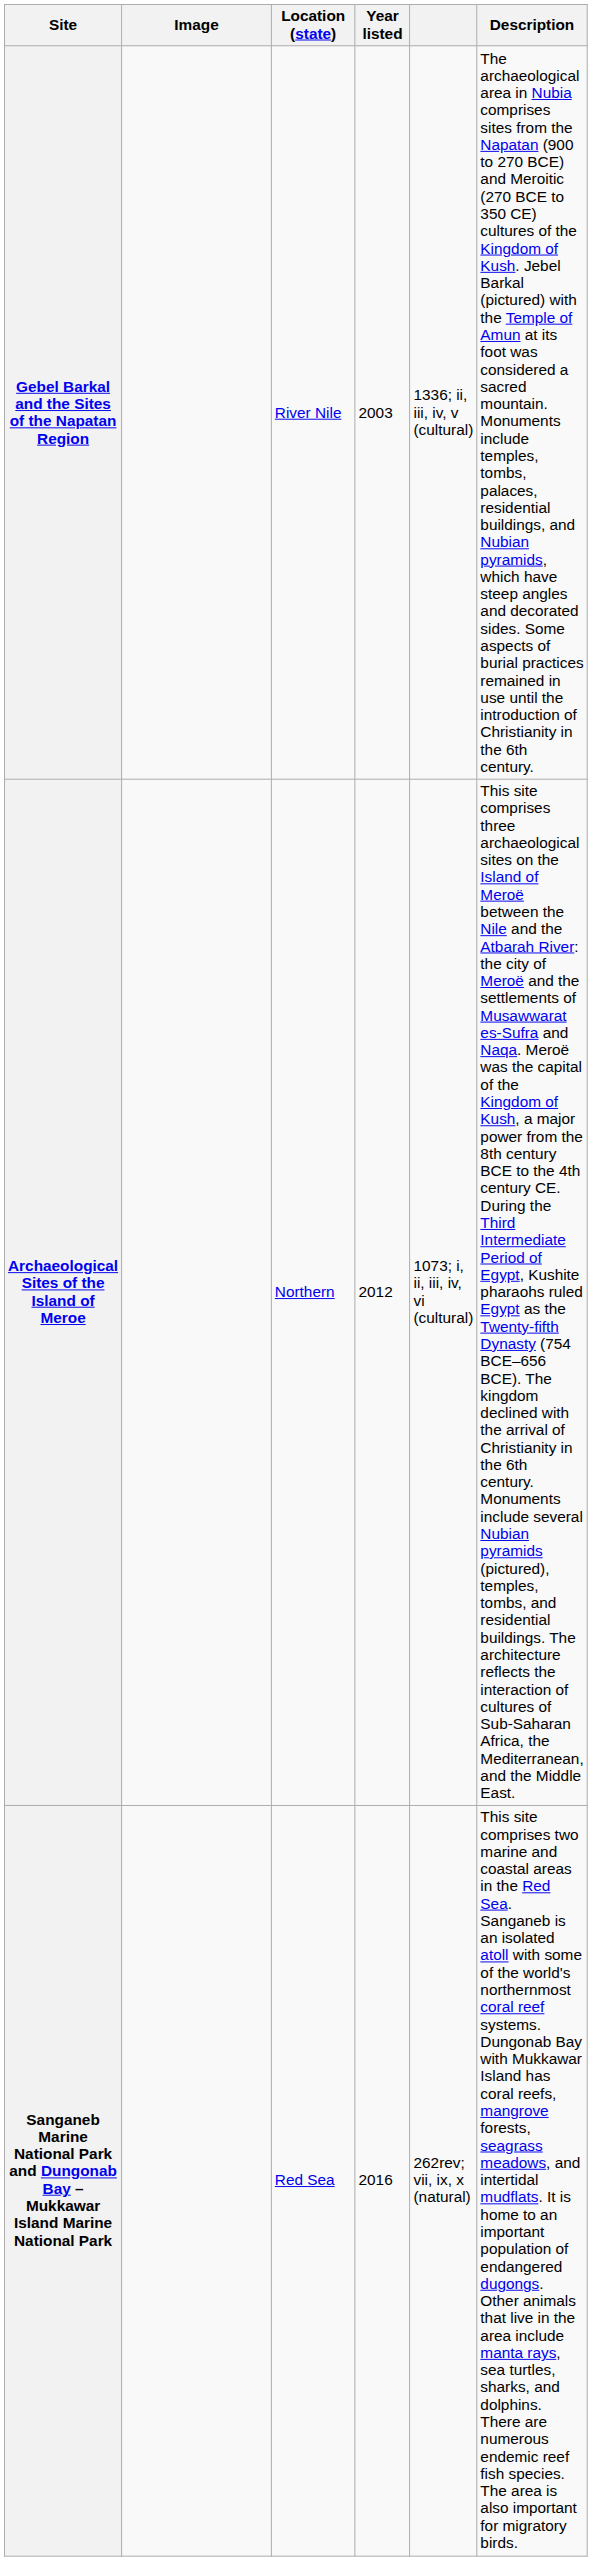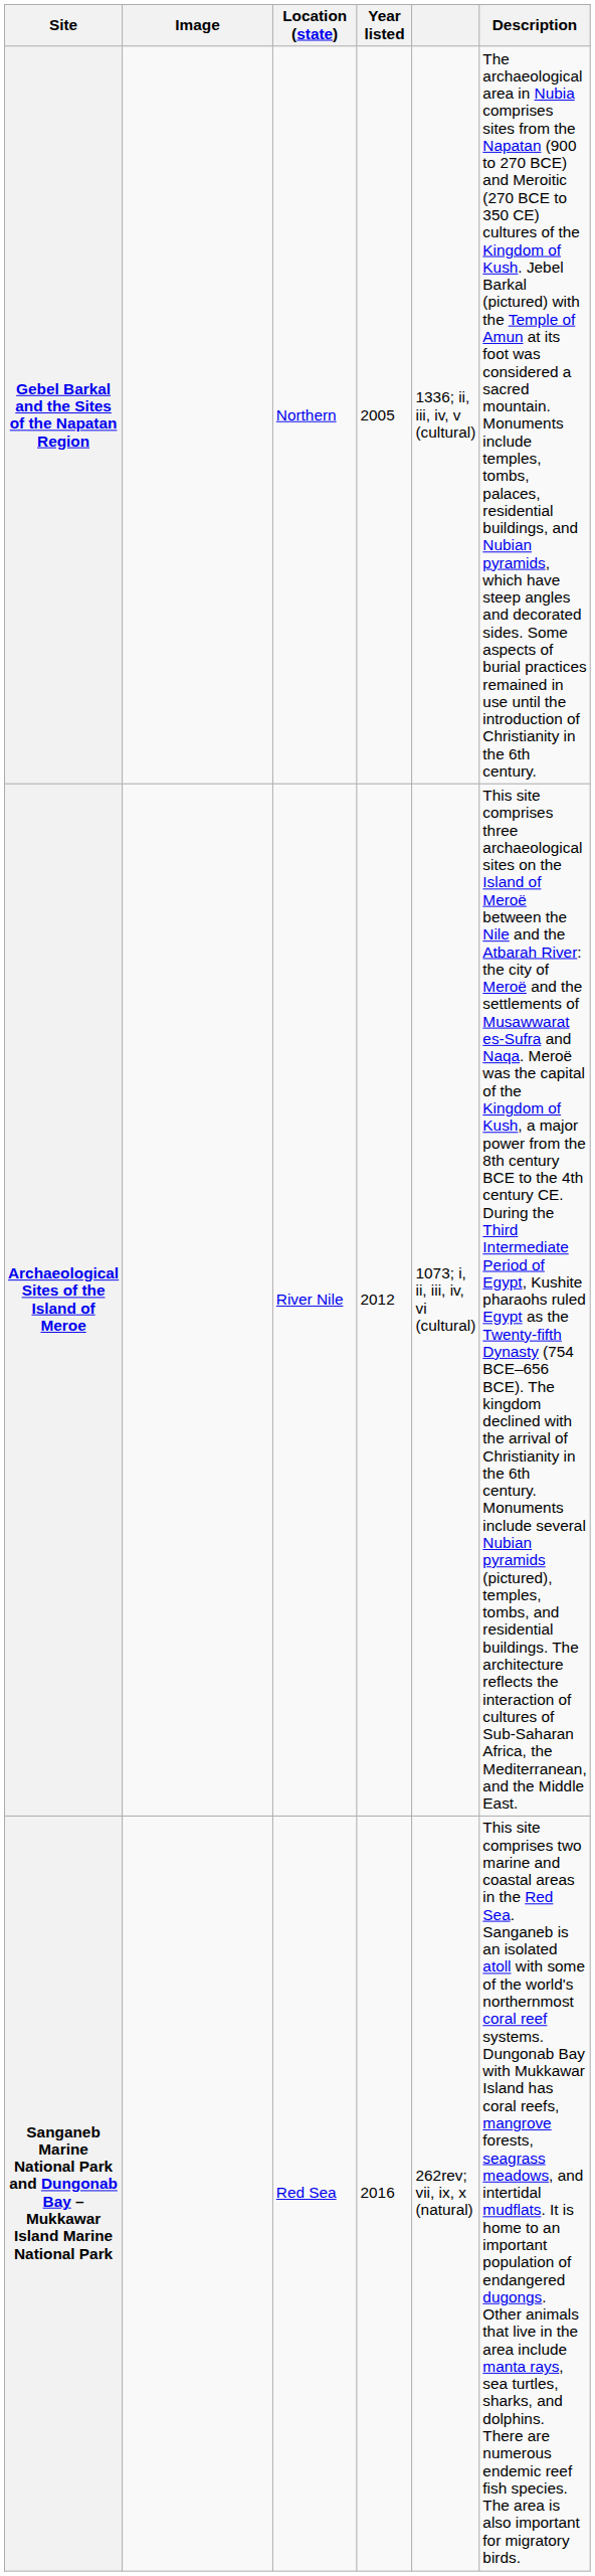 <table class="wikitable sortable plainrowheaders">
 <tr>
 <th style="width:100px;" scope="col">Site</th>
 <th class="unsortable"  style="width:150px;" scope="col">Image</th>
 <th style="width:80px;" scope="col">Location (<a href='#'>state</a>)</th>
 <th style="width:50px;" scope="col">Year listed</th>
 <th style="width:60px;" scope="col" data-sort-type="number"></th>
 <th scope="col" class="unsortable">Description</th>
 </tr>
 <tr>
 <th scope="row"><a href='#'>Gebel Barkal and the Sites of the Napatan Region</a></th>
 <td></td>
-<td><a href='#'>River Nile</a></td>
-<td>2003</td>
+<td><a href='#'>Northern</a></td>
+<td>2005</td>
 <td>1336; ii, iii, iv, v (cultural)</td>
 <td>The archaeological area in <a href='#'>Nubia</a> comprises sites from the <a href='#'>Napatan</a> (900 to 270 BCE) and Meroitic (270 BCE to 350 CE) cultures of the <a href='#'>Kingdom of Kush</a>. Jebel Barkal (pictured) with the <a href='#'>Temple of Amun</a> at its foot was considered a sacred mountain. Monuments include temples, tombs, palaces, residential buildings, and <a href='#'>Nubian pyramids</a>, which have steep angles and decorated sides. Some aspects of burial practices remained in use until the introduction of Christianity in the 6th century.</td>
 </tr>
 <tr>
 <th scope="row"><a href='#'>Archaeological Sites of the Island of Meroe</a></th>
 <td></td>
-<td><a href='#'>Northern</a></td>
+<td><a href='#'>River Nile</a></td>
 <td>2012</td>
 <td>1073; i, ii, iii, iv, vi (cultural)</td>
 <td>This site comprises three archaeological sites on the <a href='#'>Island of Meroë</a> between the <a href='#'>Nile</a> and the <a href='#'>Atbarah River</a>: the city of <a href='#'>Meroë</a> and the settlements of <a href='#'>Musawwarat es-Sufra</a> and <a href='#'>Naqa</a>. Meroë was the capital of the <a href='#'>Kingdom of Kush</a>, a major power from the 8th century BCE to the 4th century CE. During the <a href='#'>Third Intermediate Period of Egypt</a>, Kushite pharaohs ruled <a href='#'>Egypt</a> as the <a href='#'>Twenty-fifth Dynasty</a> (754 BCE–656 BCE). The kingdom declined with the arrival of Christianity in the 6th century. Monuments include several <a href='#'>Nubian pyramids</a> (pictured), temples, tombs, and residential buildings. The architecture reflects the interaction of cultures of Sub-Saharan Africa, the Mediterranean, and the Middle East.</td>
 </tr>
 <tr>
 <th scope="row">Sanganeb Marine National Park and <a href='#'>Dungonab Bay</a> – Mukkawar Island Marine National Park</th>
 <td></td>
 <td><a href='#'>Red Sea</a></td>
 <td>2016</td>
 <td>262rev; vii, ix, x (natural)</td>
 <td>This site comprises two marine and coastal areas in the <a href='#'>Red Sea</a>. Sanganeb is an isolated <a href='#'>atoll</a> with some of the world's northernmost <a href='#'>coral reef</a> systems. Dungonab Bay with Mukkawar Island has coral reefs, <a href='#'>mangrove</a> forests, <a href='#'>seagrass meadows</a>, and intertidal <a href='#'>mudflats</a>. It is home to an important population of endangered <a href='#'>dugongs</a>. Other animals that live in the area include <a href='#'>manta rays</a>, sea turtles, sharks, and dolphins. There are numerous endemic reef fish species. The area is also important for migratory birds.</td>
 </tr>
 </table>
